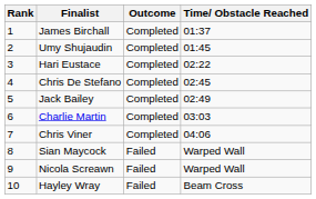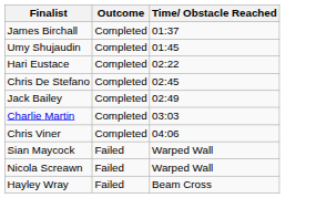 <table class="wikitable">
 <tr>
-<th>Rank</th>
 <th>Finalist</th>
 <th>Outcome</th>
 <th>Time/ Obstacle Reached</th>
 </tr>
 <tr>
-<td>1</td>
 <td>James Birchall</td>
 <td>Completed</td>
 <td>01:37</td>
 </tr>
 <tr>
-<td>2</td>
 <td>Umy Shujaudin</td>
 <td>Completed</td>
 <td>01:45</td>
 </tr>
 <tr>
-<td>3</td>
 <td>Hari Eustace</td>
 <td>Completed</td>
 <td>02:22</td>
 </tr>
 <tr>
-<td>4</td>
 <td>Chris De Stefano</td>
 <td>Completed</td>
 <td>02:45</td>
 </tr>
 <tr>
-<td>5</td>
 <td>Jack Bailey</td>
 <td>Completed</td>
 <td>02:49</td>
 </tr>
 <tr>
-<td>6</td>
 <td><a href='#'>Charlie Martin</a></td>
 <td>Completed</td>
 <td>03:03</td>
 </tr>
 <tr>
-<td>7</td>
 <td>Chris Viner</td>
 <td>Completed</td>
 <td>04:06</td>
 </tr>
 <tr>
-<td>8</td>
 <td>Sian Maycock</td>
 <td>Failed</td>
 <td>Warped Wall</td>
 </tr>
 <tr>
-<td>9</td>
 <td>Nicola Screawn</td>
 <td>Failed</td>
 <td>Warped Wall</td>
 </tr>
 <tr>
-<td>10</td>
 <td>Hayley Wray</td>
 <td>Failed</td>
 <td>Beam Cross</td>
 </tr>
 </table>
